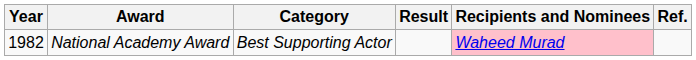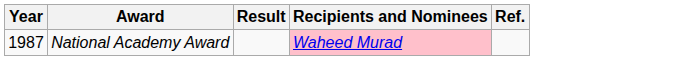 <table class="wikitable">
 <tr>
 <th>Year</th>
 <th>Award</th>
-<th>Category</th>
 <th>Result</th>
 <th>Recipients and Nominees</th>
 <th>Ref.</th>
 </tr>
 <tr>
-<td>1982</td>
+<td>1987</td>
 <td><em>National Academy Award</em></td>
-<td><em>Best Supporting Actor</em></td>
 <td></td>
 <td style="background: pink;"><em><a href='#'>Waheed Murad</a></em></td>
 <td></td>
 </tr>
 </table>
